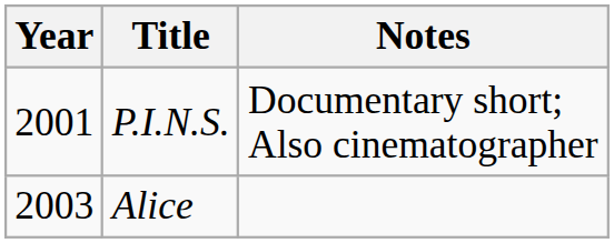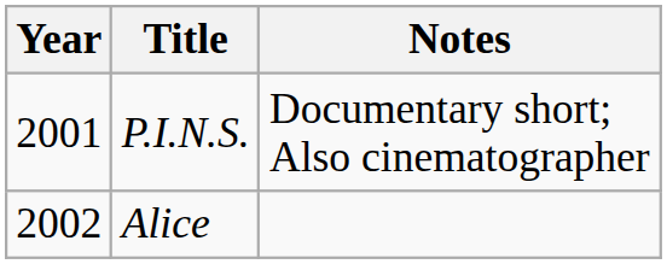 <table class="wikitable">
 <tr>
 <th>Year</th>
 <th>Title</th>
 <th>Notes</th>
 </tr>
 <tr>
 <td>2001</td>
 <td><em>P.I.N.S.</em></td>
 <td>Documentary short;<br>Also cinematographer</td>
 </tr>
 <tr>
-<td>2003</td>
+<td>2002</td>
 <td><em>Alice</em></td>
 <td></td>
 </tr>
 </table>
